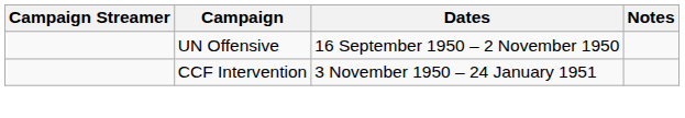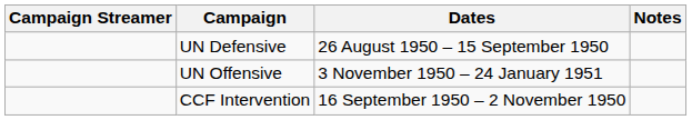 <table class="wikitable">
 <tr style="background:#efefef;">
 <th>Campaign Streamer</th>
 <th>Campaign</th>
 <th>Dates</th>
 <th>Notes</th>
 </tr>
 <tr>
 <td></td>
+<td>UN Defensive</td>
+<td>26 August 1950 – 15 September 1950</td>
+<td></td>
+</tr>
+<tr>
+<td></td>
 <td>UN Offensive</td>
-<td>16 September 1950 – 2 November 1950</td>
+<td>3 November 1950 – 24 January 1951</td>
 <td></td>
 </tr>
 <tr>
 <td></td>
 <td>CCF Intervention</td>
-<td>3 November 1950 – 24 January 1951</td>
+<td>16 September 1950 – 2 November 1950</td>
 <td></td>
 </tr>
 </table>
